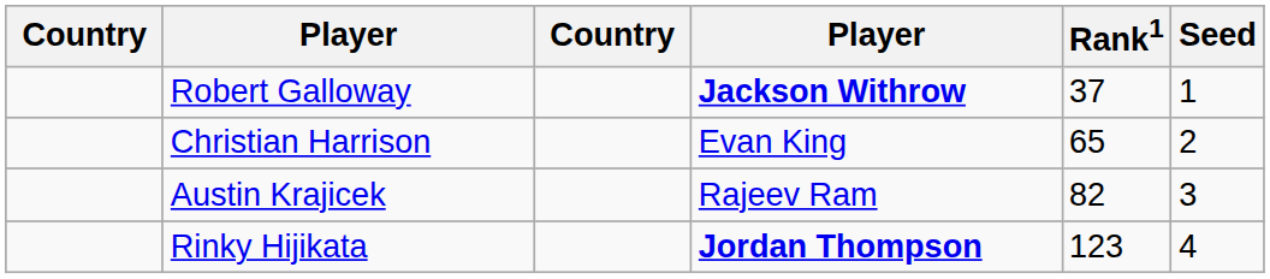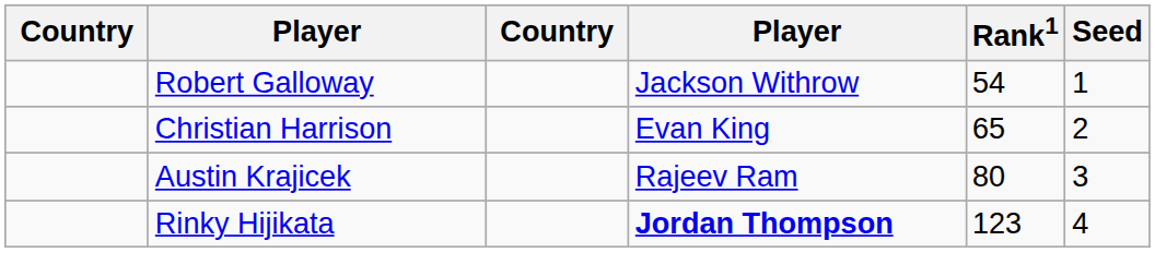 <table class="wikitable">
 <tr>
 <th width="70">Country</th>
 <th width="175">Player</th>
 <th width="70">Country</th>
 <th width="175">Player</th>
 <th>Rank<sup>1</sup></th>
 <th>Seed</th>
 </tr>
 <tr>
 <td></td>
 <td><a href='#'>Robert Galloway</a></td>
 <td></td>
-<td><strong><a href='#'>Jackson Withrow</a></strong></td>
-<td>37</td>
+<td><a href='#'>Jackson Withrow</a></td>
+<td>54</td>
 <td>1</td>
 </tr>
 <tr>
 <td></td>
 <td><a href='#'>Christian Harrison</a></td>
 <td></td>
 <td><a href='#'>Evan King</a></td>
 <td>65</td>
 <td>2</td>
 </tr>
 <tr>
 <td></td>
 <td><a href='#'>Austin Krajicek</a></td>
 <td></td>
 <td><a href='#'>Rajeev Ram</a></td>
-<td>82</td>
+<td>80</td>
 <td>3</td>
 </tr>
 <tr>
 <td></td>
 <td><a href='#'>Rinky Hijikata</a></td>
 <td></td>
 <td><strong><a href='#'>Jordan Thompson</a></strong></td>
 <td>123</td>
 <td>4</td>
 </tr>
 </table>
